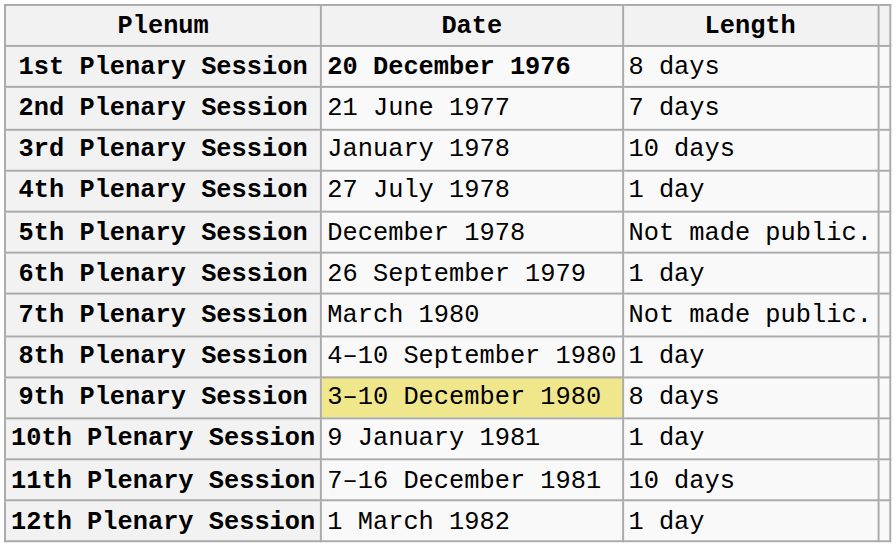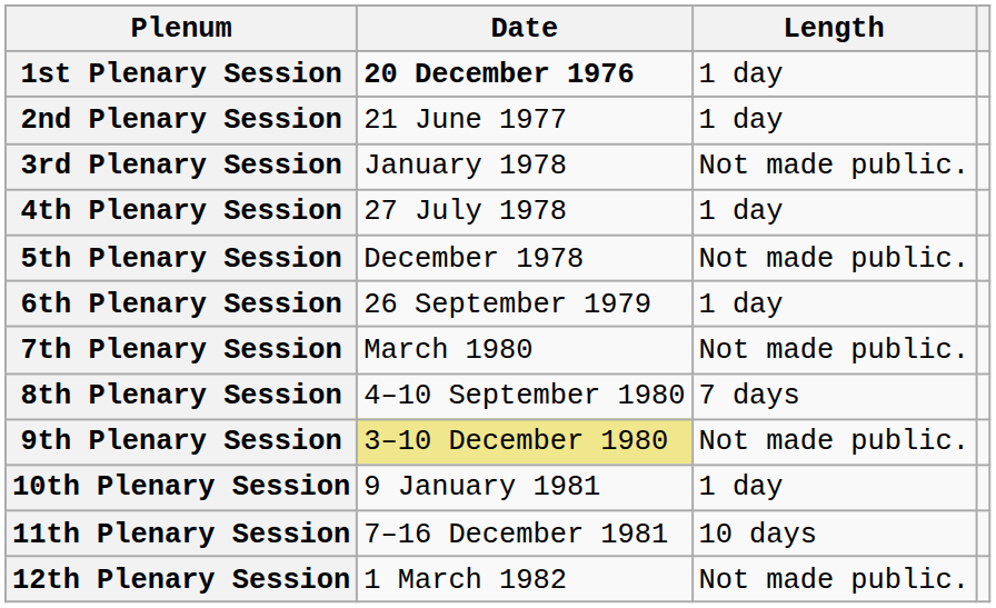 <table class="wikitable sortable plainrowheaders">
 <tr>
 <th scope="col">Plenum</th>
 <th scope="col">Date</th>
 <th scope="col">Length</th>
 <th scope="col" class="unsortable"></th>
 </tr>
 <tr>
 <th scope="row">1st Plenary Session</th>
 <td data-sort-value="1"><strong>20 December 1976</strong></td>
-<td>8 days</td>
+<td>1 day</td>
 <td align="center"></td>
 </tr>
 <tr>
 <th scope="row">2nd Plenary Session</th>
 <td data-sort-value="2">21 June 1977</td>
-<td>7 days</td>
+<td>1 day</td>
 <td align="center"></td>
 </tr>
 <tr>
 <th scope="row">3rd Plenary Session</th>
 <td data-sort-value="3">January 1978</td>
-<td>10 days</td>
+<td>Not made public.</td>
 <td align="center"></td>
 </tr>
 <tr>
 <th scope="row">4th Plenary Session</th>
 <td data-sort-value="4">27 July 1978</td>
 <td>1 day</td>
 <td align="center"></td>
 </tr>
 <tr>
 <th scope="row">5th Plenary Session</th>
 <td data-sort-value="5">December 1978</td>
 <td>Not made public.</td>
 <td align="center"></td>
 </tr>
 <tr>
 <th scope="row">6th Plenary Session</th>
 <td data-sort-value="6">26 September 1979</td>
 <td>1 day</td>
 <td align="center"></td>
 </tr>
 <tr>
 <th scope="row">7th Plenary Session</th>
 <td data-sort-value="7">March 1980</td>
 <td>Not made public.</td>
 <td align="center"></td>
 </tr>
 <tr>
 <th scope="row">8th Plenary Session</th>
 <td data-sort-value="8">4–10 September 1980</td>
-<td>1 day</td>
+<td>7 days</td>
 <td align="center"></td>
 </tr>
 <tr>
 <th scope="row">9th Plenary Session</th>
 <td data-sort-value="8" style="background: khaki;">3–10 December 1980</td>
-<td>8 days</td>
+<td>Not made public.</td>
 <td align="center"></td>
 </tr>
 <tr>
 <th scope="row">10th Plenary Session</th>
 <td data-sort-value="10">9 January 1981</td>
 <td>1 day</td>
 <td align="center"></td>
 </tr>
 <tr>
 <th scope="row">11th Plenary Session</th>
 <td data-sort-value="11">7–16 December 1981</td>
 <td>10 days</td>
 <td align="center"></td>
 </tr>
 <tr>
 <th scope="row">12th Plenary Session</th>
 <td data-sort-value="15">1 March 1982</td>
-<td>1 day</td>
+<td>Not made public.</td>
 <td align="center"></td>
 </tr>
 </table>
